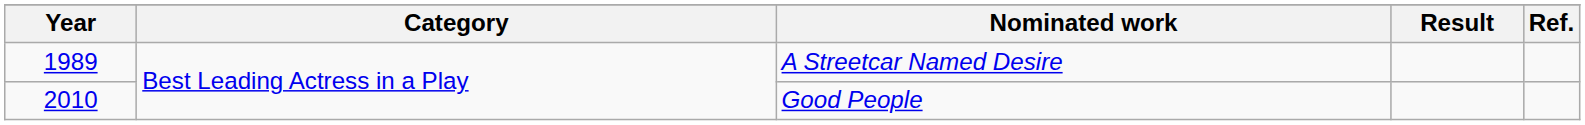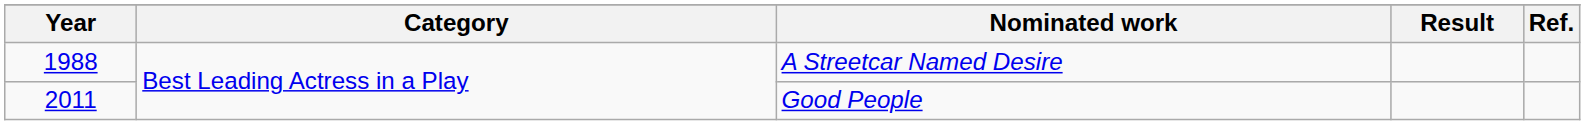 <table class=wikitable>
 <tr>
 </tr>
 <tr>
 <th scope="col" style="width:5em;">Year</th>
 <th scope="col" style="width:26em;">Category</th>
 <th scope="col" style="width:25em;">Nominated work</th>
 <th scope="col" style="width:5em;">Result</th>
 <th>Ref.</th>
 </tr>
 <tr>
-<td style="text-align:center;"><a href='#'>1989</a></td>
+<td style="text-align:center;"><a href='#'>1988</a></td>
 <td rowspan="2"><a href='#'>Best Leading Actress in a Play</a></td>
 <td><em><a href='#'>A Streetcar Named Desire</a></em></td>
 <td></td>
 <td align="center"></td>
 </tr>
 <tr>
-<td align="center"><a href='#'>2010</a></td>
+<td align="center"><a href='#'>2011</a></td>
 <td><em><a href='#'>Good People</a></em></td>
 <td></td>
 <td align="center"></td>
 </tr>
 </table>
